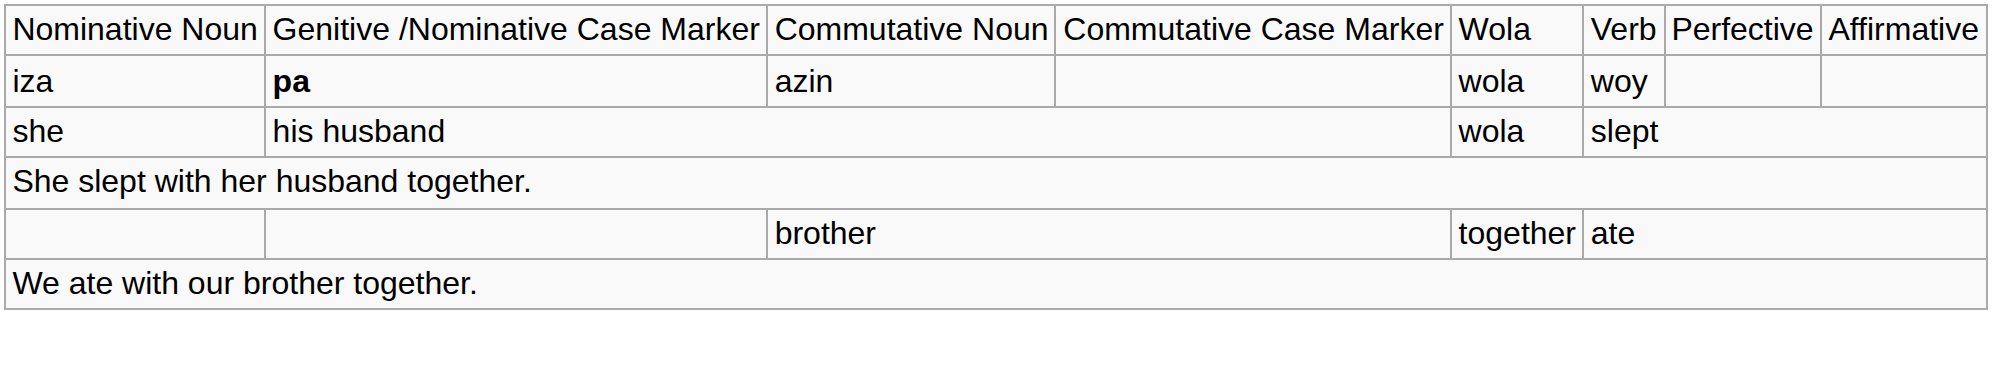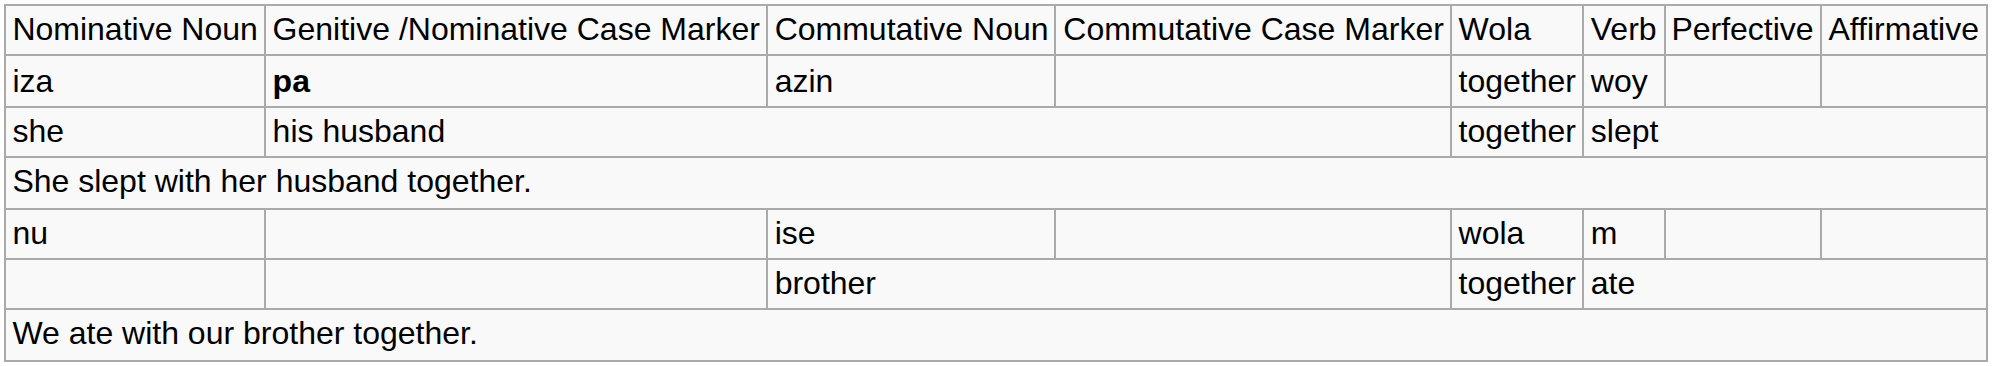 <table class="wikitable">
 <tr>
 <td>Nominative Noun</td>
 <td>Genitive /Nominative Case Marker</td>
 <td>Commutative Noun</td>
 <td>Commutative Case Marker</td>
 <td>Wola</td>
 <td>Verb</td>
 <td>Perfective</td>
 <td>Affirmative</td>
 </tr>
 <tr>
 <td>iza</td>
 <td><strong>pa</strong></td>
 <td>azin</td>
 <td></td>
-<td>wola</td>
+<td>together</td>
 <td>woy</td>
 <td></td>
 <td></td>
 </tr>
 <tr>
 <td>she</td>
 <td colspan="3">his husband</td>
-<td>wola</td>
+<td>together</td>
 <td colspan="3">slept</td>
 </tr>
 <tr>
 <td colspan="8">She slept with her husband together.</td>
+</tr>
+<tr>
+<td>nu</td>
+<td></td>
+<td>ise</td>
+<td></td>
+<td>wola</td>
+<td>m</td>
+<td></td>
+<td></td>
 </tr>
 <tr>
 <td></td>
 <td></td>
 <td colspan="2">brother</td>
 <td>together</td>
 <td colspan="3">ate</td>
 </tr>
 <tr>
 <td colspan="8">We ate with our brother together.</td>
 </tr>
 </table>
